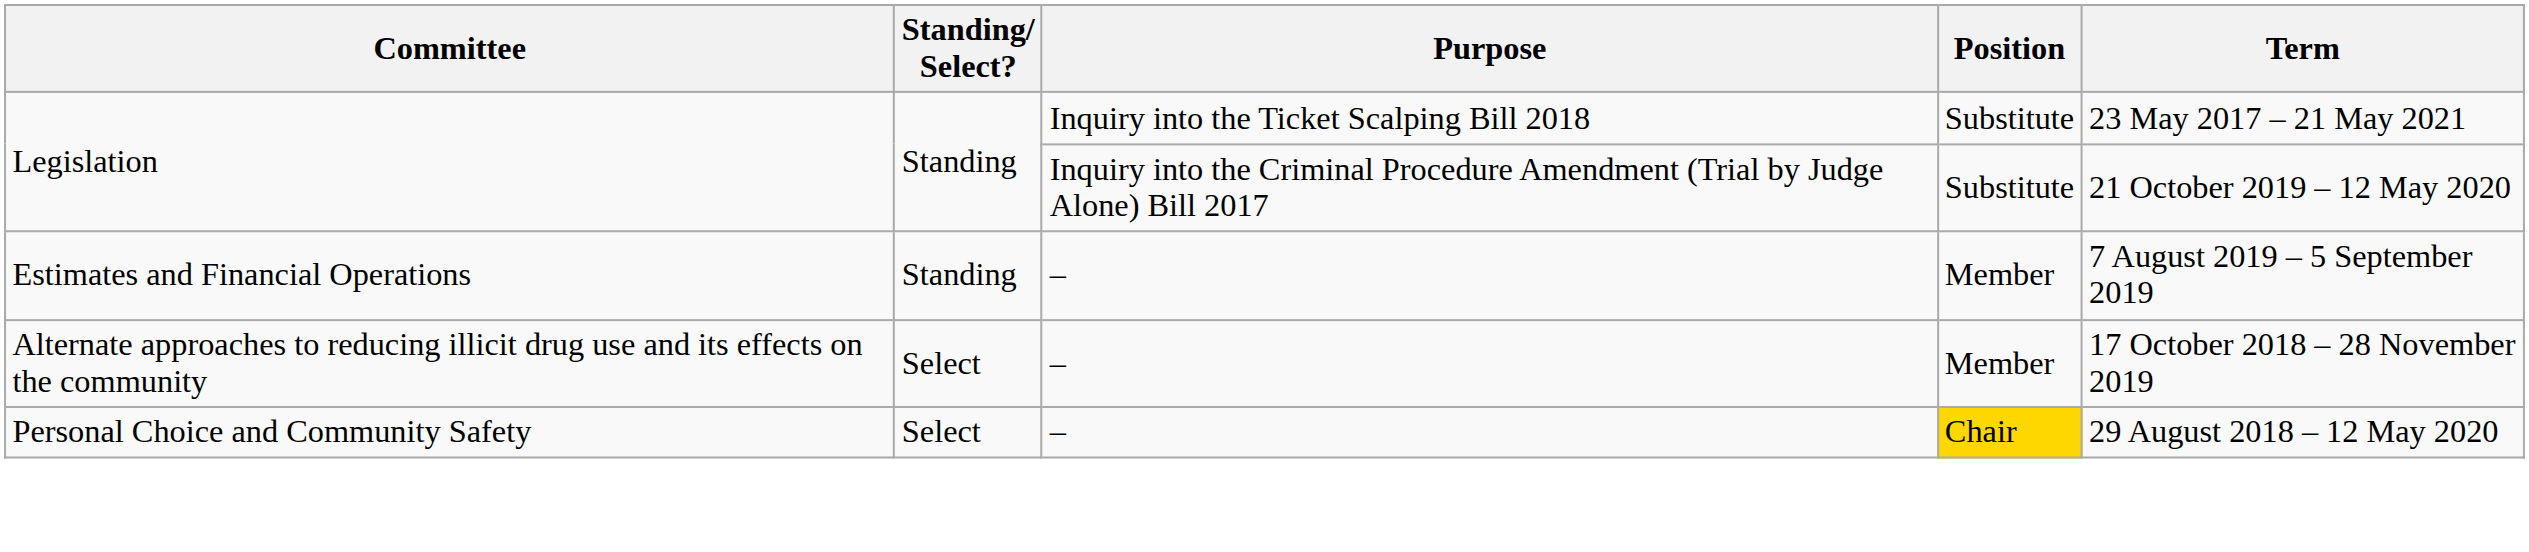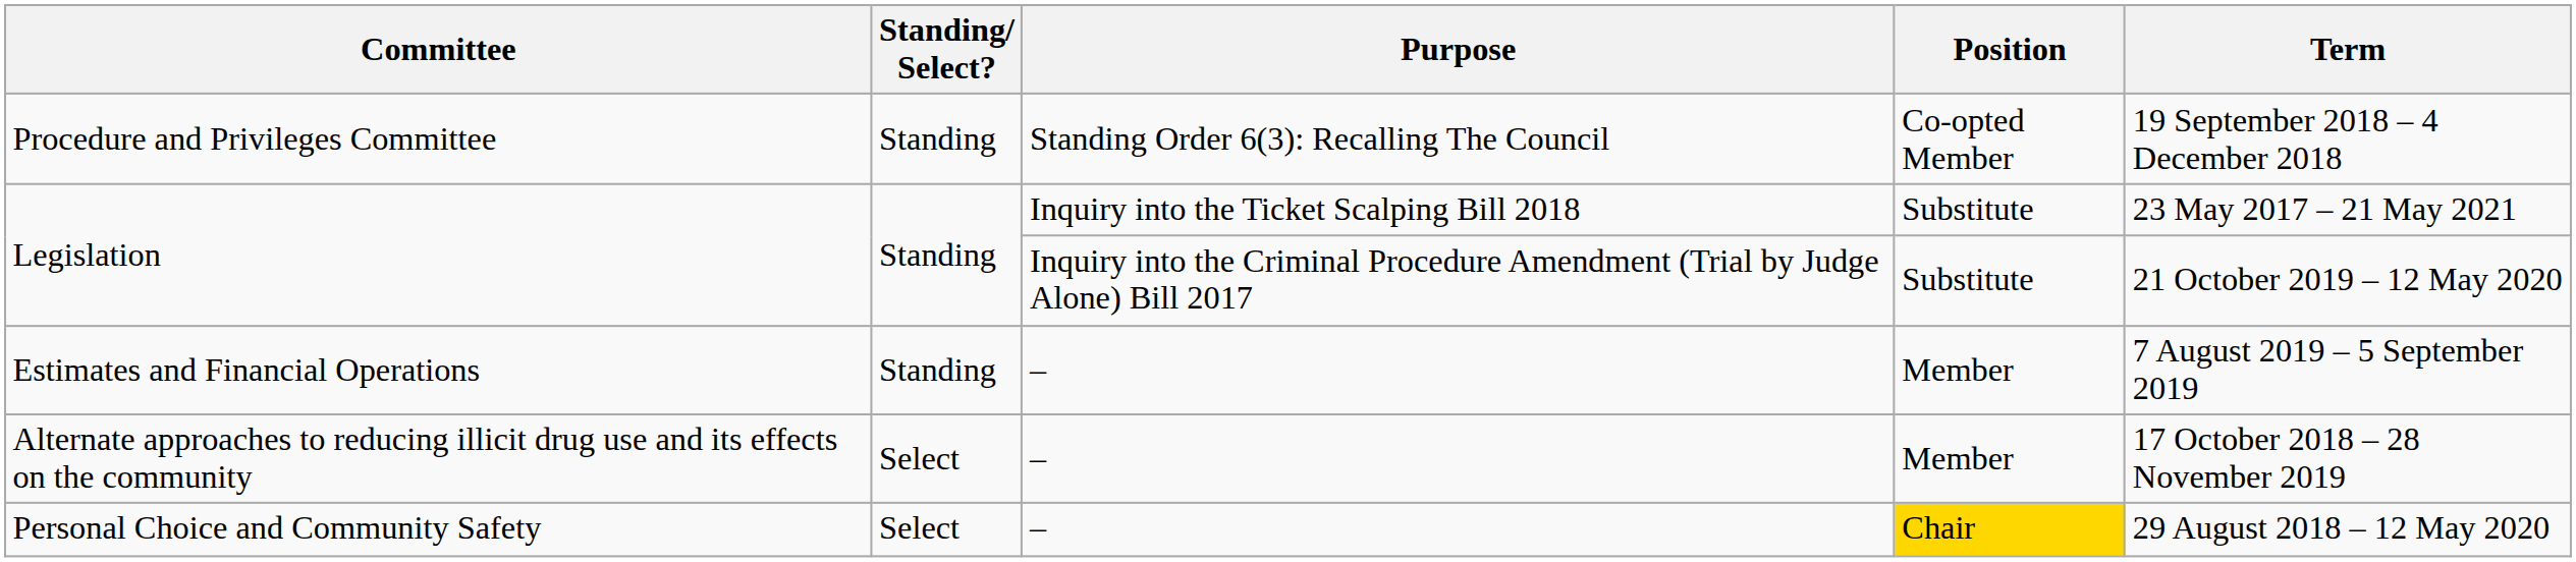 <table class="wikitable sortable mw-collapsible">
 <tr>
 <th>Committee</th>
 <th>Standing/<br>Select?</th>
 <th>Purpose</th>
 <th>Position</th>
 <th>Term</th>
+</tr>
+<tr>
+<td>Procedure and Privileges Committee</td>
+<td>Standing</td>
+<td>Standing Order 6(3): Recalling The Council</td>
+<td>Co-opted Member</td>
+<td>19 September 2018 – 4 December 2018</td>
 </tr>
 <tr>
 <td rowspan="2">Legislation</td>
 <td rowspan="2">Standing</td>
 <td>Inquiry into the Ticket Scalping Bill 2018</td>
 <td>Substitute</td>
 <td>23 May 2017 – 21 May 2021</td>
 </tr>
 <tr>
 <td>Inquiry into the Criminal Procedure Amendment (Trial by Judge Alone) Bill 2017</td>
 <td>Substitute</td>
 <td>21 October 2019 – 12 May 2020</td>
 </tr>
 <tr>
 <td>Estimates and Financial Operations</td>
 <td>Standing</td>
 <td>–</td>
 <td>Member</td>
 <td>7 August 2019 – 5 September 2019</td>
 </tr>
 <tr>
 <td>Alternate approaches to reducing illicit drug use and its effects on the community</td>
 <td>Select</td>
 <td>–</td>
 <td>Member</td>
 <td>17 October 2018 – 28 November 2019</td>
 </tr>
 <tr>
 <td>Personal Choice and Community Safety</td>
 <td>Select</td>
 <td>–</td>
 <td style="background: gold;">Chair</td>
 <td>29 August 2018 – 12 May 2020</td>
 </tr>
 </table>
